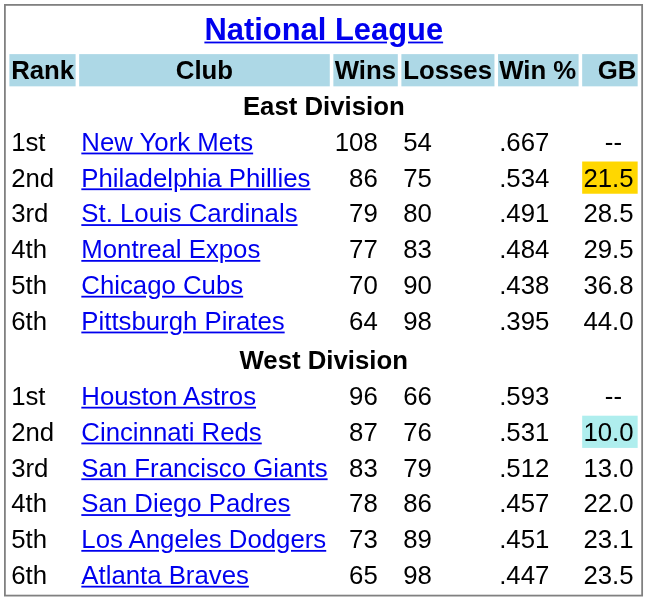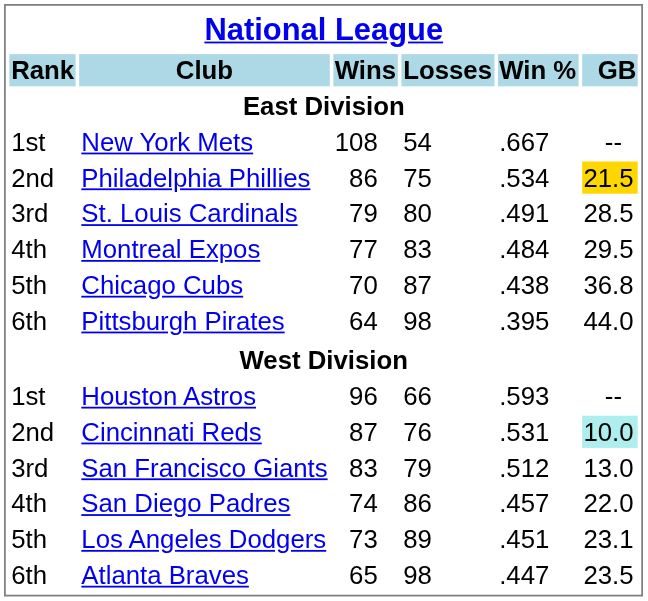 <table cellpadding="1" style="width:auto;font-size: 90%; border: 1px solid gray;">
 <tr align="center" style="font-size: larger;">
 <th colspan=6><a href='#'>National League</a></th>
 </tr>
 <tr style="background:lightblue;">
 <th>Rank</th>
 <th>Club</th>
 <th>Wins</th>
 <th>Losses</th>
 <th>Win %</th>
 <th>  GB</th>
 </tr>
 <tr align="center" style="vertical-align: middle;">
 <th colspan=6>East Division</th>
 </tr>
 <tr>
 <td>1st</td>
 <td><a href='#'>New York Mets</a></td>
 <td>108</td>
 <td>54</td>
 <td>.667</td>
 <td>   --</td>
 </tr>
 <tr>
 <td>2nd</td>
 <td><a href='#'>Philadelphia Phillies</a></td>
 <td>  86</td>
 <td>75</td>
 <td>.534</td>
 <td style="background: gold;">21.5</td>
 </tr>
 <tr>
 <td>3rd</td>
 <td><a href='#'>St. Louis Cardinals</a></td>
 <td>  79</td>
 <td>80</td>
 <td>.491</td>
 <td>28.5</td>
 </tr>
 <tr>
 <td>4th</td>
 <td><a href='#'>Montreal Expos</a></td>
 <td>  77</td>
 <td>83</td>
 <td>.484</td>
 <td>29.5</td>
 </tr>
 <tr>
 <td>5th</td>
 <td><a href='#'>Chicago Cubs</a></td>
 <td>  70</td>
-<td>90</td>
+<td>87</td>
 <td>.438</td>
 <td>36.8</td>
 </tr>
 <tr>
 <td>6th</td>
 <td><a href='#'>Pittsburgh Pirates</a></td>
 <td>  64</td>
 <td>98</td>
 <td>.395</td>
 <td>44.0</td>
 </tr>
 <tr>
 </tr>
 <tr align="center" style="vertical-align: middle;">
 <th colspan=6>West Division</th>
 </tr>
 <tr>
 <td>1st</td>
 <td><a href='#'>Houston Astros</a></td>
 <td>  96</td>
 <td>66</td>
 <td>.593</td>
 <td>   --</td>
 </tr>
 <tr>
 <td>2nd</td>
 <td><a href='#'>Cincinnati Reds</a></td>
 <td>  87</td>
 <td>76</td>
 <td>.531</td>
 <td style="background: paleturquoise;">10.0</td>
 </tr>
 <tr>
 <td>3rd</td>
 <td><a href='#'>San Francisco Giants</a></td>
 <td>  83</td>
 <td>79</td>
 <td>.512</td>
 <td>13.0</td>
 </tr>
 <tr>
 <td>4th</td>
 <td><a href='#'>San Diego Padres</a></td>
-<td>  78</td>
+<td>  74</td>
 <td>86</td>
 <td>.457</td>
 <td>22.0</td>
 </tr>
 <tr>
 <td>5th</td>
 <td><a href='#'>Los Angeles Dodgers</a></td>
 <td>  73</td>
 <td>89</td>
 <td>.451</td>
 <td>23.1</td>
 </tr>
 <tr>
 <td>6th</td>
 <td><a href='#'>Atlanta Braves</a></td>
 <td>  65</td>
 <td>98</td>
 <td>.447</td>
 <td>23.5</td>
 </tr>
 </table>
